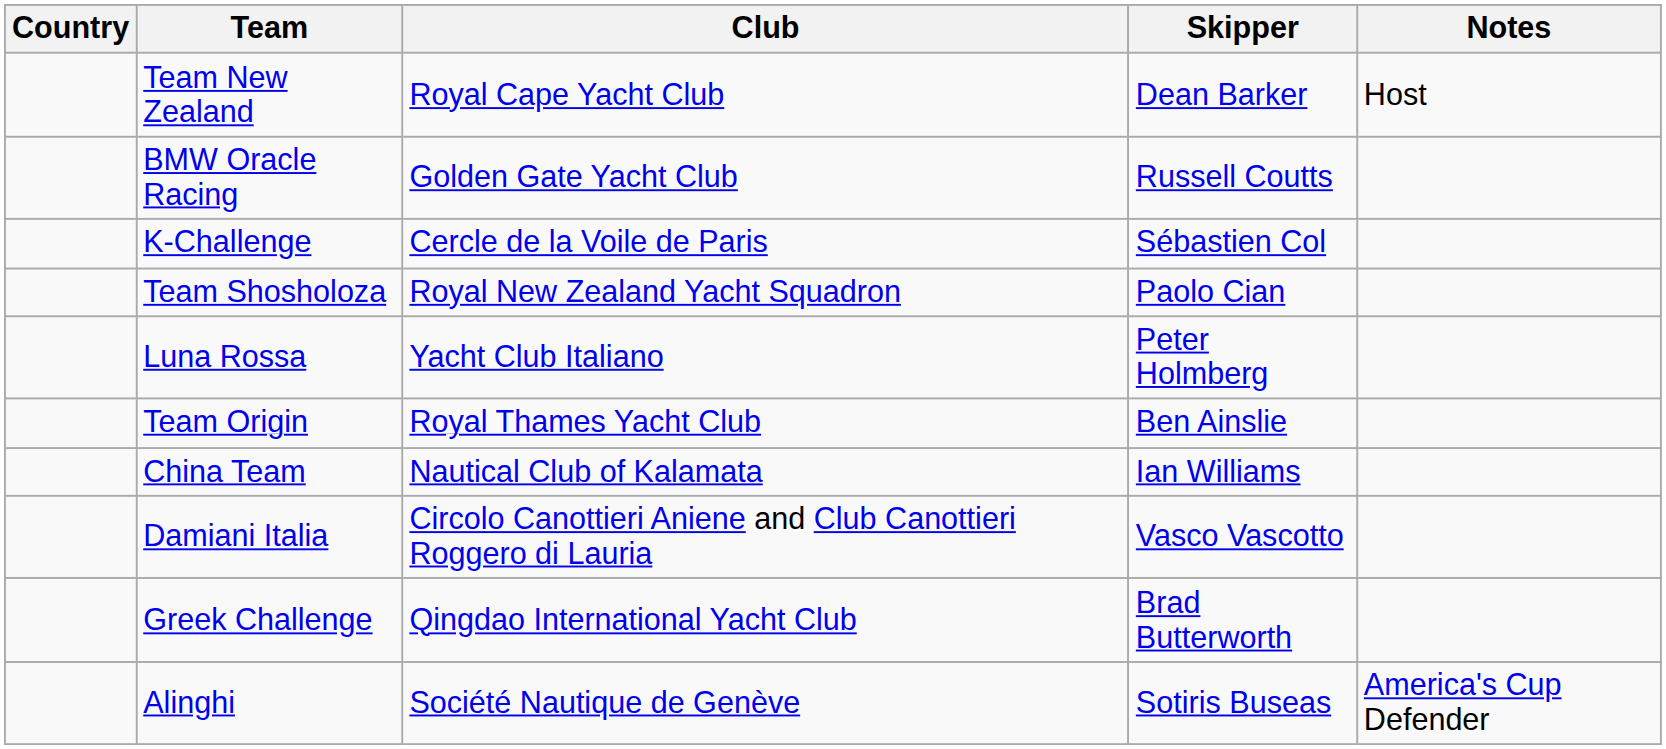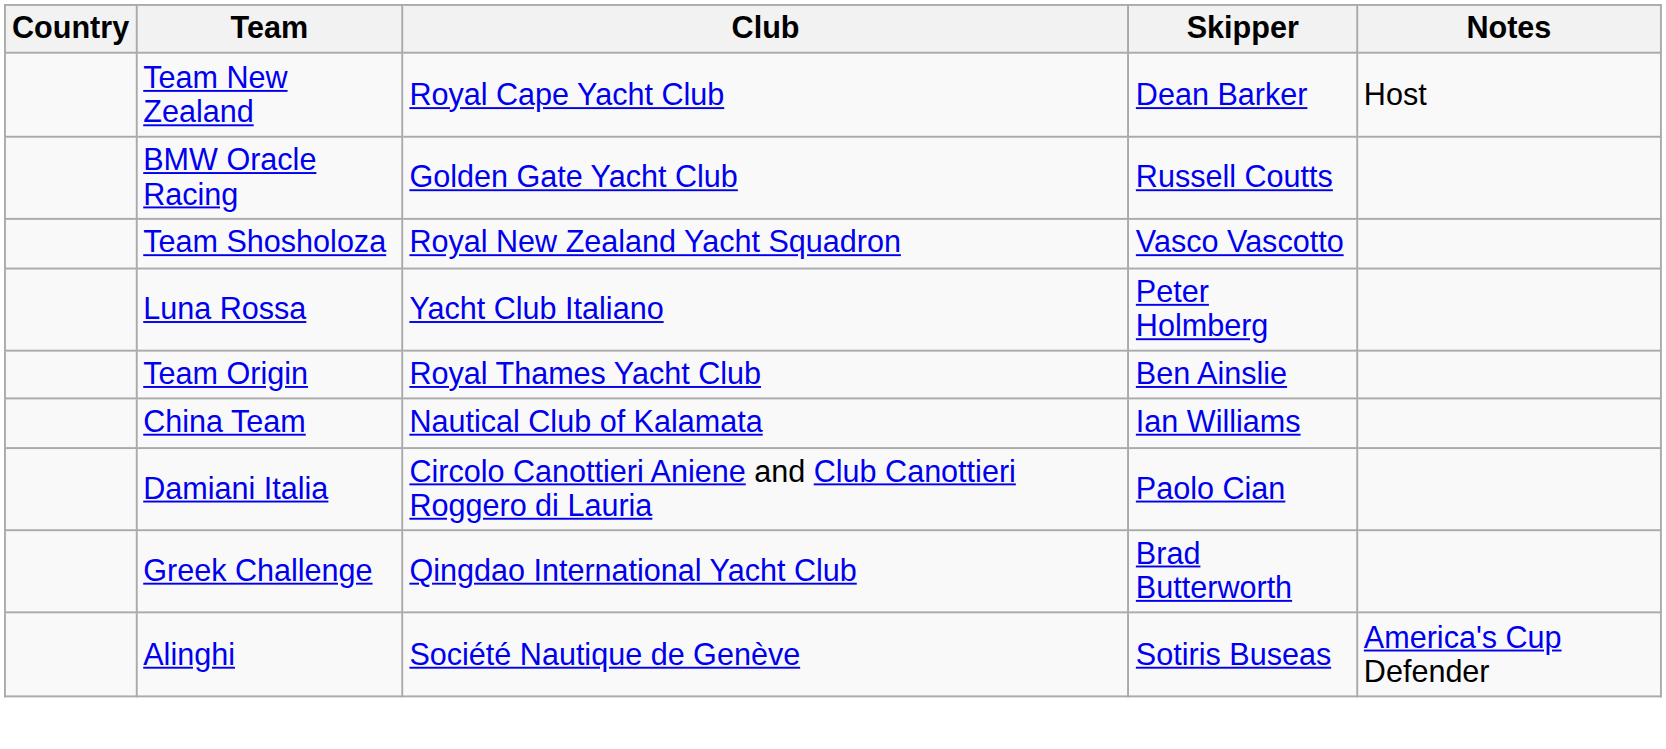 <table class="wikitable">
 <tr>
 <th>Country</th>
 <th>Team</th>
 <th>Club</th>
 <th>Skipper</th>
 <th>Notes</th>
 </tr>
 <tr>
 <td></td>
 <td><a href='#'>Team New Zealand</a></td>
 <td><a href='#'>Royal Cape Yacht Club</a></td>
 <td><a href='#'>Dean Barker</a></td>
 <td>Host</td>
 </tr>
 <tr>
 <td></td>
 <td><a href='#'>BMW Oracle Racing</a></td>
 <td><a href='#'>Golden Gate Yacht Club</a></td>
 <td><a href='#'>Russell Coutts</a></td>
 <td></td>
 </tr>
 <tr>
 <td></td>
-<td><a href='#'>K-Challenge</a></td>
-<td><a href='#'>Cercle de la Voile de Paris</a></td>
-<td><a href='#'>Sébastien Col</a></td>
-<td></td>
-</tr>
-<tr>
-<td></td>
 <td><a href='#'>Team Shosholoza</a></td>
 <td><a href='#'>Royal New Zealand Yacht Squadron</a></td>
-<td><a href='#'>Paolo Cian</a></td>
+<td><a href='#'>Vasco Vascotto</a></td>
 <td></td>
 </tr>
 <tr>
 <td></td>
 <td><a href='#'>Luna Rossa</a></td>
 <td><a href='#'>Yacht Club Italiano</a></td>
 <td><a href='#'>Peter Holmberg</a></td>
 <td></td>
 </tr>
 <tr>
 <td></td>
 <td><a href='#'>Team Origin</a></td>
 <td><a href='#'>Royal Thames Yacht Club</a></td>
 <td><a href='#'>Ben Ainslie</a></td>
 <td></td>
 </tr>
 <tr>
 <td></td>
 <td><a href='#'>China Team</a></td>
 <td><a href='#'>Nautical Club of Kalamata</a></td>
 <td><a href='#'>Ian Williams</a></td>
 <td></td>
 </tr>
 <tr>
 <td></td>
 <td><a href='#'>Damiani Italia</a></td>
 <td><a href='#'>Circolo Canottieri Aniene</a> and <a href='#'>Club Canottieri Roggero di Lauria</a></td>
-<td><a href='#'>Vasco Vascotto</a></td>
+<td><a href='#'>Paolo Cian</a></td>
 <td></td>
 </tr>
 <tr>
 <td></td>
 <td><a href='#'>Greek Challenge</a></td>
 <td><a href='#'>Qingdao International Yacht Club</a></td>
 <td><a href='#'>Brad Butterworth</a></td>
 <td></td>
 </tr>
 <tr>
 <td></td>
 <td><a href='#'>Alinghi</a></td>
 <td><a href='#'>Société Nautique de Genève</a></td>
 <td><a href='#'>Sotiris Buseas</a></td>
 <td><a href='#'>America's Cup</a> Defender</td>
 </tr>
 </table>
